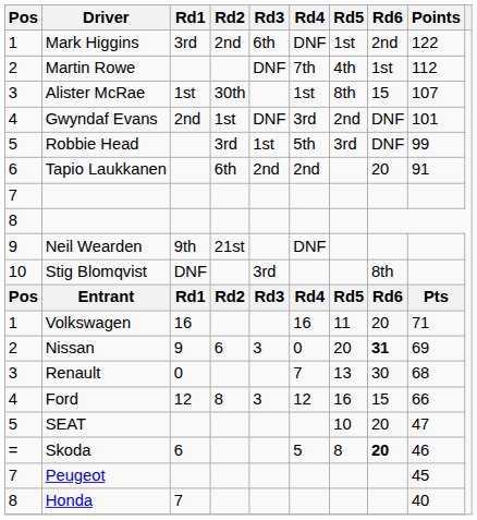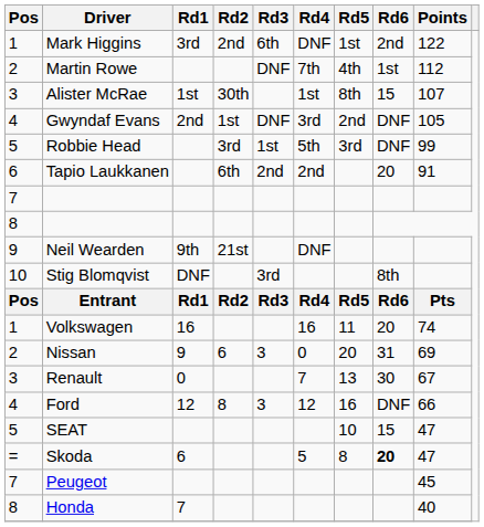 <table class="wikitable">
 <tr>
 <th>Pos</th>
 <th>Driver</th>
 <th>Rd1</th>
 <th>Rd2</th>
 <th>Rd3</th>
 <th>Rd4</th>
 <th>Rd5</th>
 <th>Rd6</th>
 <th>Points</th>
 <th></th>
 </tr>
 <tr>
 <td>1</td>
 <td>Mark Higgins</td>
 <td>3rd</td>
 <td>2nd</td>
 <td>6th</td>
 <td>DNF</td>
 <td>1st</td>
 <td>2nd</td>
 <td>122</td>
 </tr>
 <tr>
 <td>2</td>
 <td>Martin Rowe</td>
 <td></td>
 <td></td>
 <td>DNF</td>
 <td>7th</td>
 <td>4th</td>
 <td>1st</td>
 <td>112</td>
 </tr>
 <tr>
 <td>3</td>
 <td>Alister McRae</td>
 <td>1st</td>
 <td>30th</td>
 <td></td>
 <td>1st</td>
 <td>8th</td>
 <td>15</td>
 <td>107</td>
 </tr>
 <tr>
 <td>4</td>
 <td>Gwyndaf Evans</td>
 <td>2nd</td>
 <td>1st</td>
 <td>DNF</td>
 <td>3rd</td>
 <td>2nd</td>
 <td>DNF</td>
-<td>101</td>
+<td>105</td>
 </tr>
 <tr>
 <td>5</td>
 <td>Robbie Head</td>
 <td></td>
 <td>3rd</td>
 <td>1st</td>
 <td>5th</td>
 <td>3rd</td>
 <td>DNF</td>
 <td>99</td>
 </tr>
 <tr>
 <td>6</td>
 <td>Tapio Laukkanen</td>
 <td></td>
 <td>6th</td>
 <td>2nd</td>
 <td>2nd</td>
 <td></td>
 <td>20</td>
 <td>91</td>
 </tr>
 <tr>
 <td>7</td>
 <td></td>
 <td></td>
 <td></td>
 <td></td>
 <td></td>
 <td></td>
 <td></td>
 <td></td>
 </tr>
 <tr>
 <td>8</td>
 <td></td>
 <td></td>
 <td></td>
 <td></td>
 <td></td>
 <td></td>
 </tr>
 <tr>
 <td>9</td>
 <td>Neil Wearden</td>
 <td>9th</td>
 <td>21st</td>
 <td></td>
 <td>DNF</td>
 <td></td>
 <td></td>
 <td></td>
 </tr>
 <tr>
 <td>10</td>
 <td>Stig Blomqvist</td>
 <td>DNF</td>
 <td></td>
 <td>3rd</td>
 <td></td>
 <td></td>
 <td>8th</td>
 <td></td>
 </tr>
 <tr>
 <th>Pos</th>
 <th>Entrant</th>
 <th>Rd1</th>
 <th>Rd2</th>
 <th>Rd3</th>
 <th>Rd4</th>
 <th>Rd5</th>
 <th>Rd6</th>
 <th>Pts</th>
 </tr>
 <tr>
 <td>1</td>
 <td>Volkswagen</td>
 <td>16</td>
 <td></td>
 <td></td>
 <td>16</td>
 <td>11</td>
 <td>20</td>
-<td>71</td>
+<td>74</td>
 </tr>
 <tr>
 <td>2</td>
 <td>Nissan</td>
 <td>9</td>
 <td>6</td>
 <td>3</td>
 <td>0</td>
 <td>20</td>
-<td><strong>31</strong></td>
+<td>31</td>
 <td>69</td>
 </tr>
 <tr>
 <td>3</td>
 <td>Renault</td>
 <td>0</td>
 <td></td>
 <td></td>
 <td>7</td>
 <td>13</td>
 <td>30</td>
-<td>68</td>
+<td>67</td>
 </tr>
 <tr>
 <td>4</td>
 <td>Ford</td>
 <td>12</td>
 <td>8</td>
 <td>3</td>
 <td>12</td>
 <td>16</td>
-<td>15</td>
+<td>DNF</td>
 <td>66</td>
 </tr>
 <tr>
 <td>5</td>
 <td>SEAT</td>
 <td></td>
 <td></td>
 <td></td>
 <td></td>
 <td>10</td>
-<td>20</td>
+<td>15</td>
 <td>47</td>
 </tr>
 <tr>
 <td>=</td>
 <td>Skoda</td>
 <td>6</td>
 <td></td>
 <td></td>
 <td>5</td>
 <td>8</td>
 <td><strong>20</strong></td>
-<td>46</td>
+<td>47</td>
 </tr>
 <tr>
 <td>7</td>
 <td><a href='#'>Peugeot</a></td>
 <td></td>
 <td></td>
 <td></td>
 <td></td>
 <td></td>
 <td></td>
 <td>45</td>
 </tr>
 <tr>
 <td>8</td>
 <td><a href='#'>Honda</a></td>
 <td>7</td>
 <td></td>
 <td></td>
 <td></td>
 <td></td>
 <td></td>
 <td>40</td>
 </tr>
 <tr>
 </tr>
 </table>
